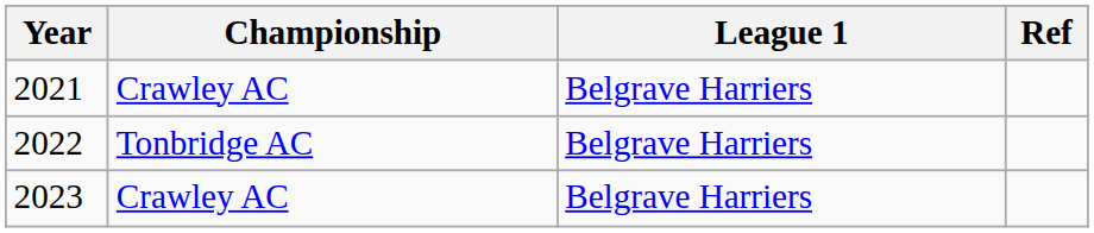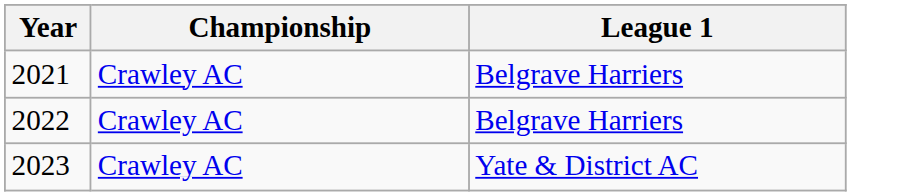 <table class="wikitable">
 <tr>
 <th width=40>Year</th>
 <th width=200>Championship</th>
 <th width=200>League 1</th>
-<th width=30>Ref</th>
 </tr>
 <tr>
 <td>2021</td>
 <td><a href='#'>Crawley AC</a></td>
 <td><a href='#'>Belgrave Harriers</a></td>
-<td></td>
 </tr>
 <tr>
 <td>2022</td>
-<td><a href='#'>Tonbridge AC</a></td>
+<td><a href='#'>Crawley AC</a></td>
 <td><a href='#'>Belgrave Harriers</a></td>
-<td></td>
 </tr>
 <tr>
 <td>2023</td>
 <td><a href='#'>Crawley AC</a></td>
-<td><a href='#'>Belgrave Harriers</a></td>
-<td></td>
+<td><a href='#'>Yate & District AC</a></td>
 </tr>
 </table>
